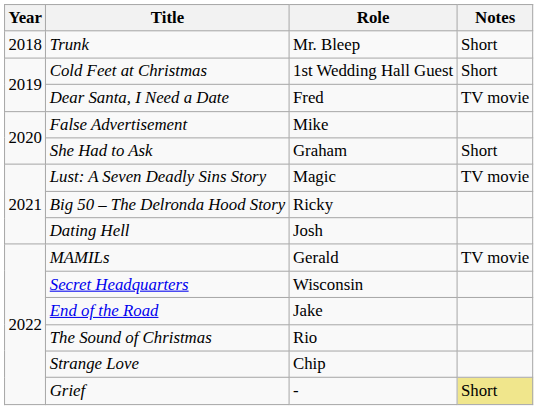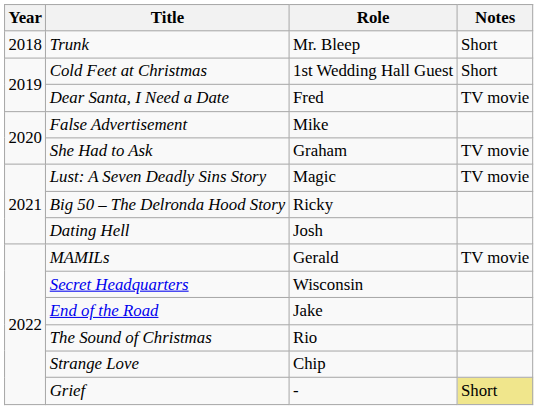 <table class="wikitable sortable">
 <tr>
 <th>Year</th>
 <th>Title</th>
 <th>Role</th>
 <th>Notes</th>
 </tr>
 <tr>
 <td>2018</td>
 <td><em>Trunk</em></td>
 <td>Mr. Bleep</td>
 <td>Short</td>
 </tr>
 <tr>
 <td rowspan=2>2019</td>
 <td><em>Cold Feet at Christmas</em></td>
 <td>1st Wedding Hall Guest</td>
 <td>Short</td>
 </tr>
 <tr>
 <td><em>Dear Santa, I Need a Date</em></td>
 <td>Fred</td>
 <td>TV movie</td>
 </tr>
 <tr>
 <td rowspan=2>2020</td>
 <td><em>False Advertisement</em></td>
 <td>Mike</td>
 <td></td>
 </tr>
 <tr>
 <td><em>She Had to Ask</em></td>
 <td>Graham</td>
-<td>Short</td>
+<td>TV movie</td>
 </tr>
 <tr>
 <td rowspan=3>2021</td>
 <td><em>Lust: A Seven Deadly Sins Story</em></td>
 <td>Magic</td>
 <td>TV movie</td>
 </tr>
 <tr>
 <td><em>Big 50 – The Delronda Hood Story</em></td>
 <td>Ricky</td>
 <td></td>
 </tr>
 <tr>
 <td><em>Dating Hell</em></td>
 <td>Josh</td>
 <td></td>
 </tr>
 <tr>
 <td rowspan=6>2022</td>
 <td><em>MAMILs</em></td>
 <td>Gerald</td>
 <td>TV movie</td>
 </tr>
 <tr>
 <td><em><a href='#'>Secret Headquarters</a></em></td>
 <td>Wisconsin</td>
 <td></td>
 </tr>
 <tr>
 <td><em><a href='#'>End of the Road</a></em></td>
 <td>Jake</td>
 <td></td>
 </tr>
 <tr>
 <td><em>The Sound of Christmas</em></td>
 <td>Rio</td>
 <td></td>
 </tr>
 <tr>
 <td><em>Strange Love</em></td>
 <td>Chip</td>
 <td></td>
 </tr>
 <tr>
 <td><em>Grief</em></td>
 <td>-</td>
 <td style="background: khaki;">Short</td>
 </tr>
 </table>
